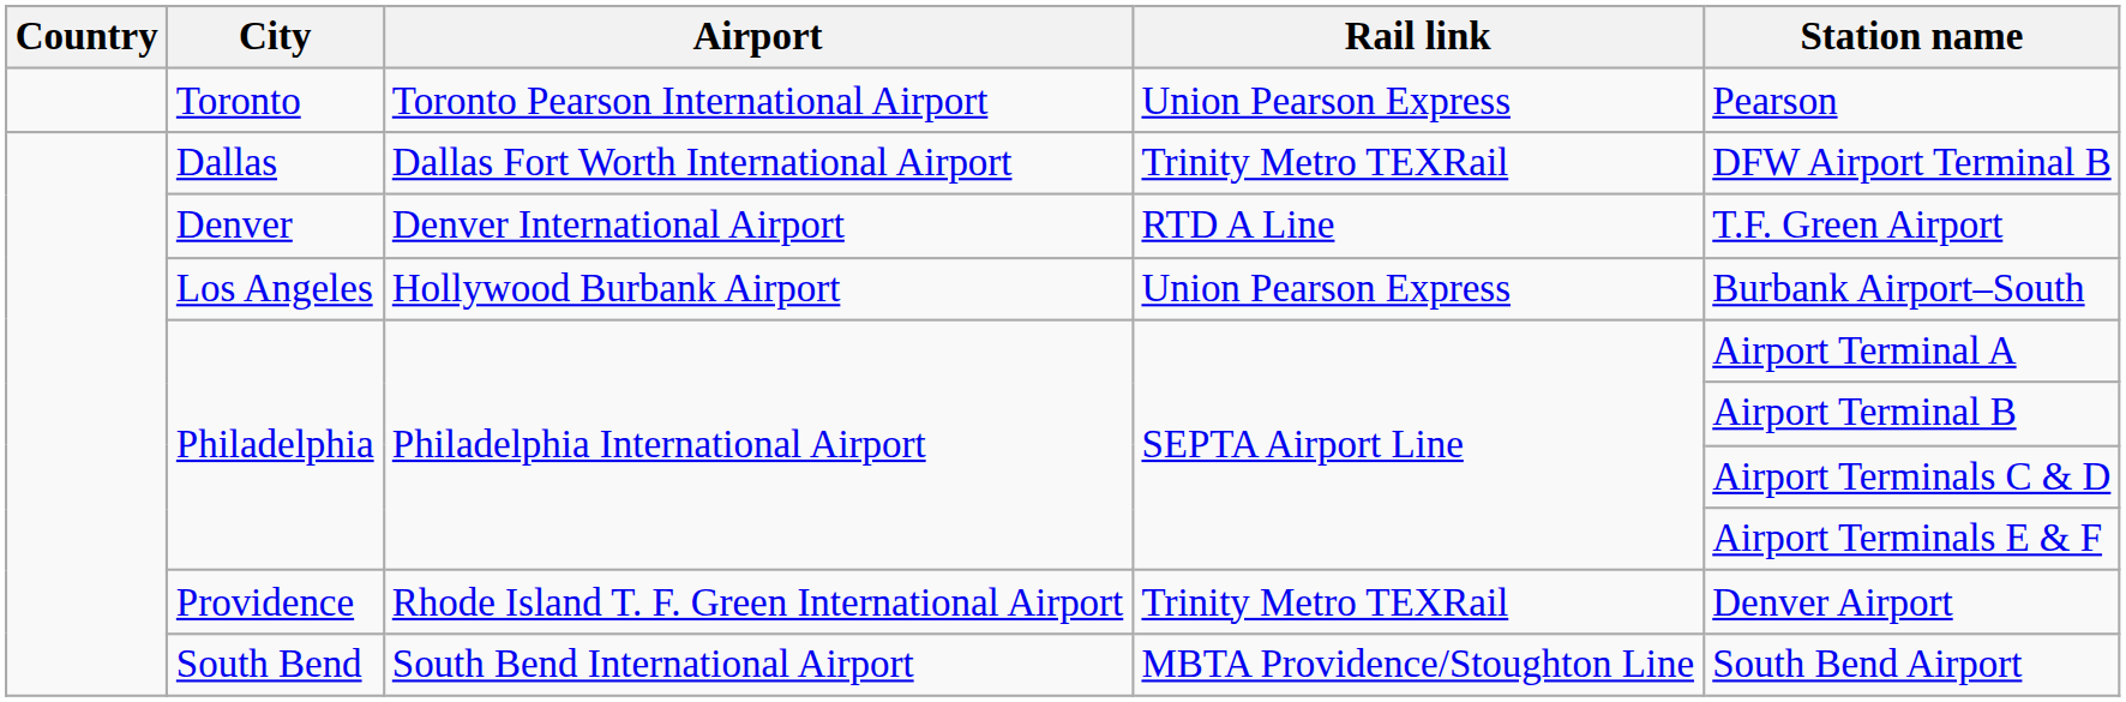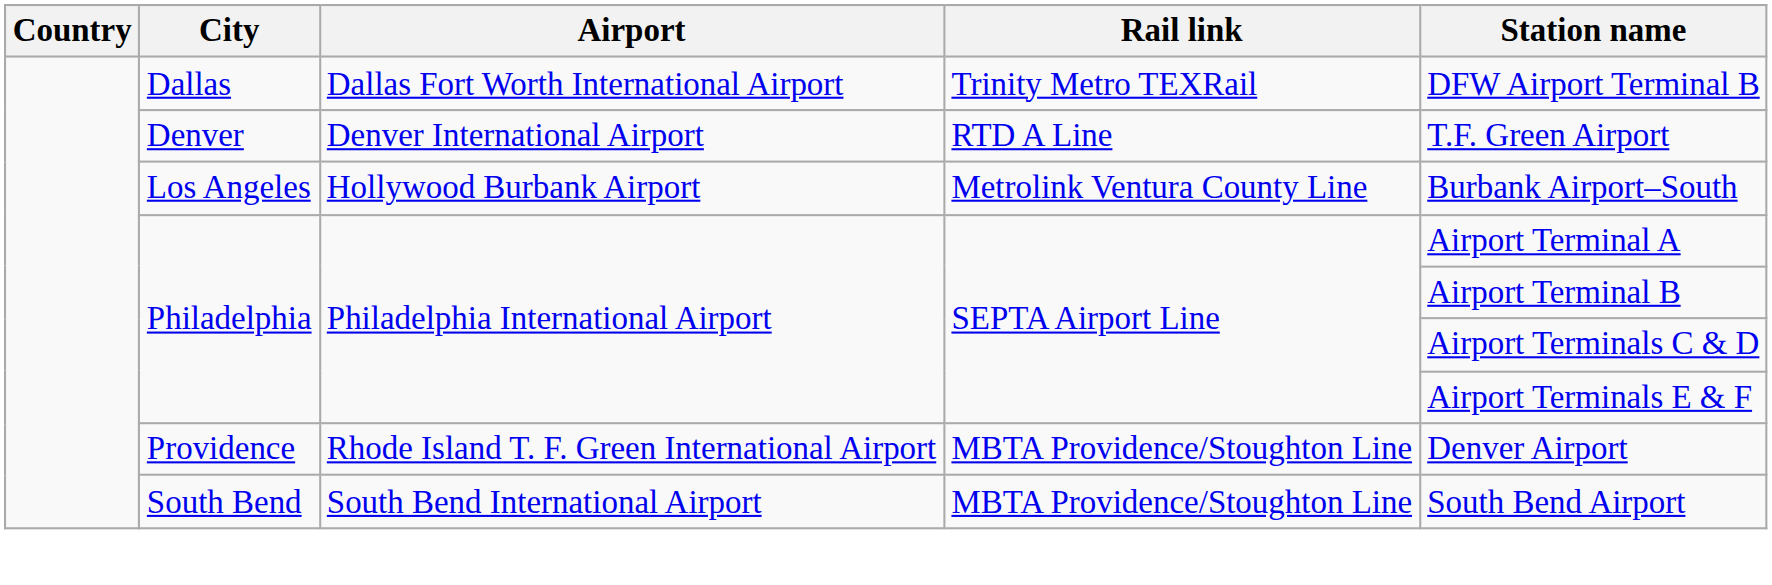 <table class="wikitable">
 <tr>
 <th>Country</th>
 <th>City</th>
 <th>Airport</th>
 <th>Rail link</th>
 <th>Station name</th>
-</tr>
-<tr>
-<td></td>
-<td><a href='#'>Toronto</a></td>
-<td><a href='#'>Toronto Pearson International Airport</a></td>
-<td><a href='#'>Union Pearson Express</a></td>
-<td><a href='#'>Pearson</a></td>
 </tr>
 <tr>
 <td rowspan="9"></td>
 <td><a href='#'>Dallas</a></td>
 <td><a href='#'>Dallas Fort Worth International Airport</a></td>
 <td><a href='#'>Trinity Metro TEXRail</a></td>
 <td><a href='#'>DFW Airport Terminal B</a></td>
 </tr>
 <tr>
 <td><a href='#'>Denver</a></td>
 <td><a href='#'>Denver International Airport</a></td>
 <td><a href='#'>RTD A Line</a></td>
 <td><a href='#'>T.F. Green Airport</a></td>
 </tr>
 <tr>
 <td><a href='#'>Los Angeles</a></td>
 <td><a href='#'>Hollywood Burbank Airport</a></td>
-<td><a href='#'>Union Pearson Express</a></td>
+<td><a href='#'>Metrolink Ventura County Line</a></td>
 <td><a href='#'>Burbank Airport–South</a></td>
 </tr>
 <tr>
 <td rowspan="4"><a href='#'>Philadelphia</a></td>
 <td rowspan="4"><a href='#'>Philadelphia International Airport</a></td>
 <td rowspan="4"><a href='#'>SEPTA Airport Line</a></td>
 <td><a href='#'>Airport Terminal A</a></td>
 </tr>
 <tr>
 <td><a href='#'>Airport Terminal B</a></td>
 </tr>
 <tr>
 <td><a href='#'>Airport Terminals C & D</a></td>
 </tr>
 <tr>
 <td><a href='#'>Airport Terminals E & F</a></td>
 </tr>
 <tr>
 <td><a href='#'>Providence</a></td>
 <td><a href='#'>Rhode Island T. F. Green International Airport</a></td>
-<td><a href='#'>Trinity Metro TEXRail</a></td>
+<td><a href='#'>MBTA Providence/Stoughton Line</a></td>
 <td><a href='#'>Denver Airport</a></td>
 </tr>
 <tr>
 <td><a href='#'>South Bend</a></td>
 <td><a href='#'>South Bend International Airport</a></td>
 <td><a href='#'>MBTA Providence/Stoughton Line</a></td>
 <td><a href='#'>South Bend Airport</a></td>
 </tr>
 </table>
